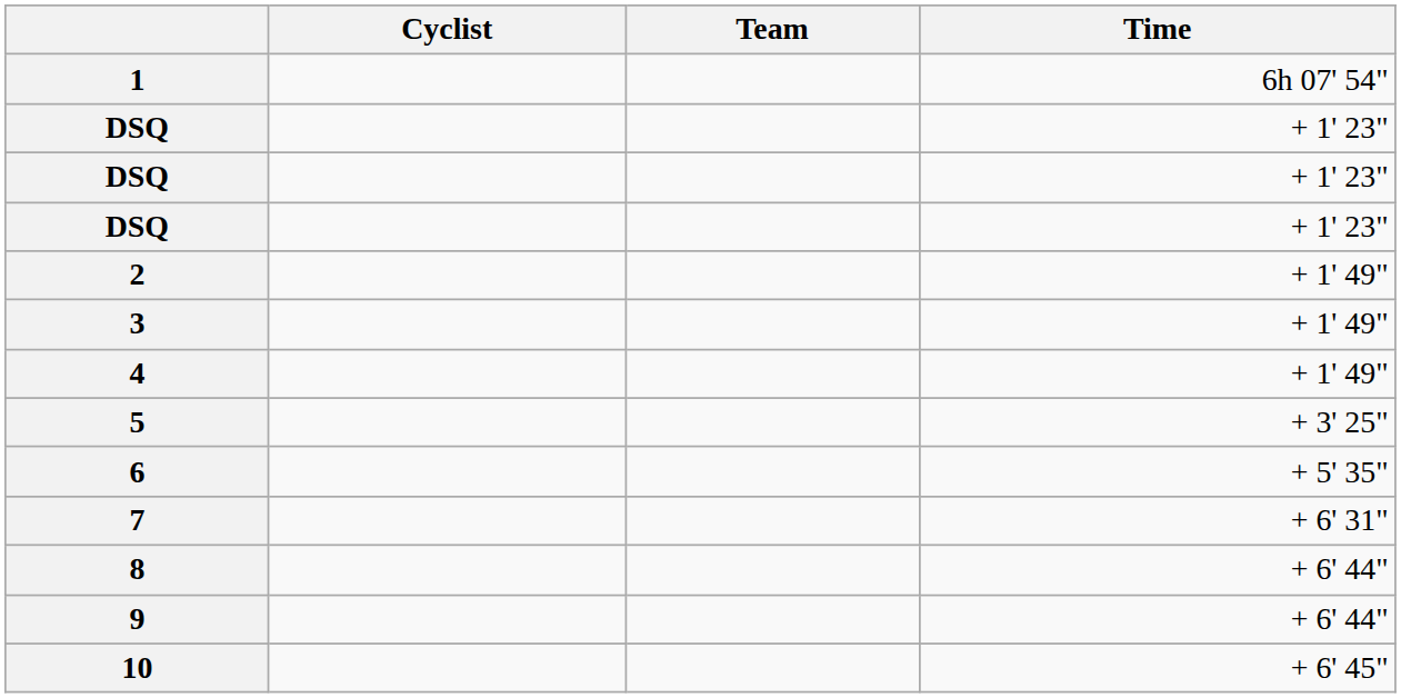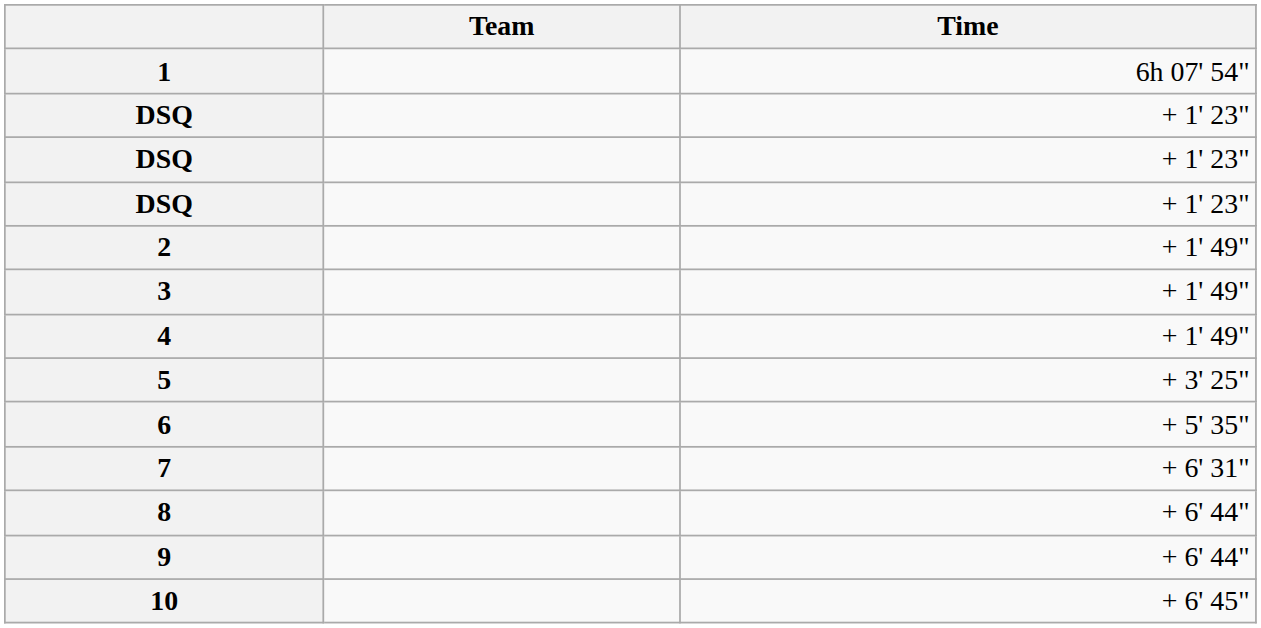 <table class="wikitable" style="width:45em;margin-bottom:0;">
 <tr>
 <th></th>
-<th>Cyclist</th>
 <th>Team</th>
 <th>Time</th>
 </tr>
 <tr>
 <th style="text-align:center">1</th>
 <td></td>
-<td></td>
 <td align=right>6h 07' 54"</td>
 </tr>
 <tr>
 <th style="text-align:center">DSQ</th>
-<td></td>
 <td></td>
 <td align=right>+ 1' 23"</td>
 </tr>
 <tr>
 <th style="text-align:center">DSQ</th>
 <td></td>
-<td></td>
 <td align=right>+ 1' 23"</td>
 </tr>
 <tr>
 <th style="text-align:center">DSQ</th>
-<td></td>
 <td></td>
 <td align=right>+ 1' 23"</td>
 </tr>
 <tr>
 <th style="text-align:center">2</th>
 <td></td>
-<td></td>
 <td align=right>+ 1' 49"</td>
 </tr>
 <tr>
 <th style="text-align:center">3</th>
-<td></td>
 <td></td>
 <td align=right>+ 1' 49"</td>
 </tr>
 <tr>
 <th style="text-align:center">4</th>
 <td></td>
-<td></td>
 <td align=right>+ 1' 49"</td>
 </tr>
 <tr>
 <th style="text-align:center">5</th>
-<td></td>
 <td></td>
 <td align=right>+ 3' 25"</td>
 </tr>
 <tr>
 <th style="text-align:center">6</th>
 <td></td>
-<td></td>
 <td align=right>+ 5' 35"</td>
 </tr>
 <tr>
 <th style="text-align:center">7</th>
-<td></td>
 <td></td>
 <td align=right>+ 6' 31"</td>
 </tr>
 <tr>
 <th style="text-align:center">8</th>
 <td></td>
-<td></td>
 <td align=right>+ 6' 44"</td>
 </tr>
 <tr>
 <th style="text-align:center">9</th>
-<td></td>
 <td></td>
 <td align=right>+ 6' 44"</td>
 </tr>
 <tr>
 <th style="text-align:center">10</th>
 <td></td>
-<td></td>
 <td align=right>+ 6' 45"</td>
 </tr>
 </table>
